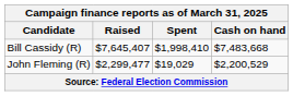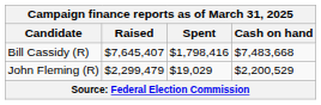 <table class="wikitable sortable">
 <tr>
 <th colspan=4>Campaign finance reports as of March 31, 2025</th>
 </tr>
 <tr style="text-align:center;">
 <th>Candidate</th>
 <th>Raised</th>
 <th>Spent</th>
 <th>Cash on hand</th>
 </tr>
 <tr>
 <td>Bill Cassidy (R)</td>
 <td>$7,645,407</td>
-<td>$1,998,410</td>
+<td>$1,798,416</td>
 <td>$7,483,668</td>
 </tr>
 <tr>
 <td>John Fleming (R)</td>
-<td>$2,299,477</td>
+<td>$2,299,479</td>
 <td>$19,029</td>
 <td>$2,200,529</td>
 </tr>
 <tr>
 <th colspan="4"><small>Source: <a href='#'>Federal Election Commission</a></small></th>
 </tr>
 </table>
